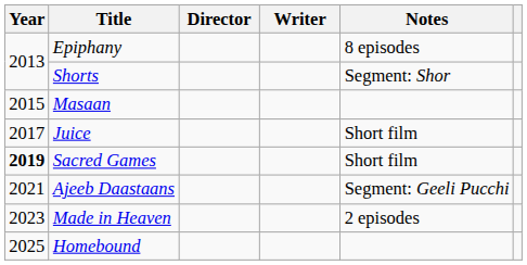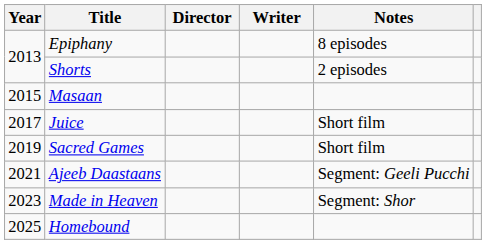 <table class="wikitable plainrowheaders sortable">
 <tr>
 <th scope="col">Year</th>
 <th scope="col">Title</th>
 <th scope="col" width=65>Director</th>
 <th scope="col" width=65>Writer</th>
 <th scope="col">Notes</th>
 <th scope="col" class="unsortable"></th>
 </tr>
 <tr>
 <td rowspan="2">2013</td>
 <td><em>Epiphany</em></td>
 <td></td>
 <td></td>
 <td>8 episodes</td>
 <td></td>
 </tr>
 <tr>
 <td><em><a href='#'>Shorts</a></em></td>
 <td></td>
 <td></td>
-<td>Segment: <em>Shor</em></td>
+<td>2 episodes</td>
 <td></td>
 </tr>
 <tr>
 <td>2015</td>
 <td><em><a href='#'>Masaan</a></em></td>
 <td></td>
 <td></td>
 <td></td>
 <td></td>
 </tr>
 <tr>
 <td>2017</td>
 <td><em><a href='#'>Juice</a></em></td>
 <td></td>
 <td></td>
 <td>Short film</td>
 <td></td>
 </tr>
 <tr>
-<td><strong>2019</strong></td>
+<td>2019</td>
 <td><em><a href='#'>Sacred Games</a></em></td>
 <td></td>
 <td></td>
 <td>Short film</td>
 <td></td>
 </tr>
 <tr>
 <td>2021</td>
 <td><em><a href='#'>Ajeeb Daastaans</a></em></td>
 <td></td>
 <td></td>
 <td>Segment: <em>Geeli Pucchi</em></td>
 <td></td>
 </tr>
 <tr>
 <td>2023</td>
 <td><em><a href='#'>Made in Heaven</a></em></td>
 <td></td>
 <td></td>
-<td>2 episodes</td>
+<td>Segment: <em>Shor</em></td>
 <td></td>
 </tr>
 <tr>
 <td>2025</td>
 <td><em><a href='#'>Homebound</a></em></td>
 <td></td>
 <td></td>
 <td></td>
 <td></td>
 </tr>
 </table>
